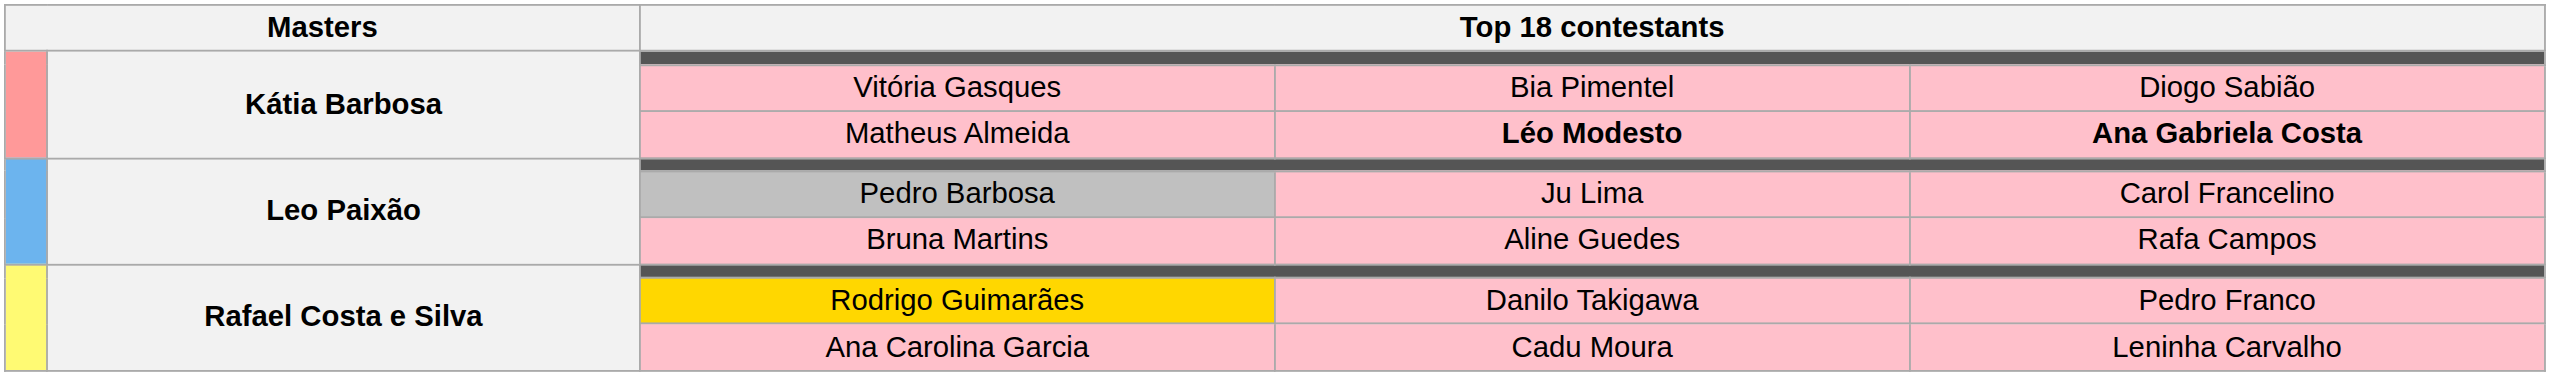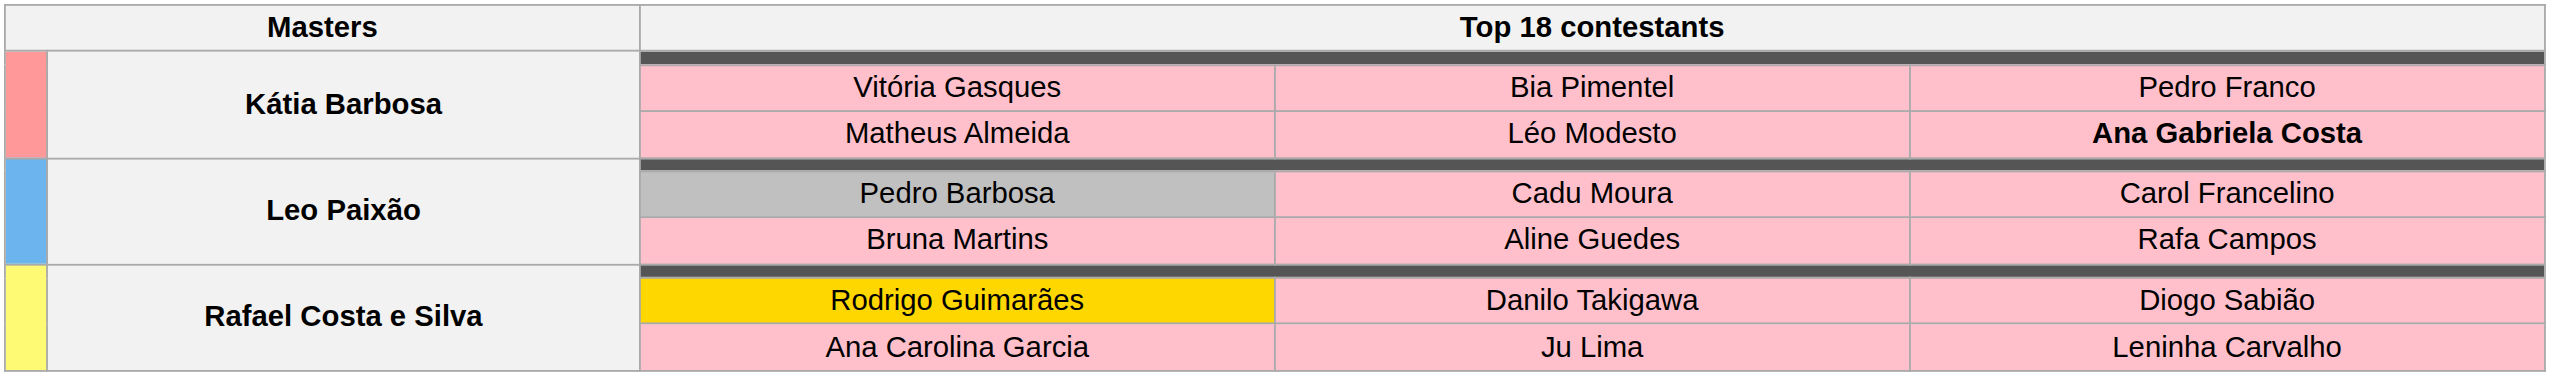 <table class="wikitable"  style="text-align:center; font-size:100%; width:70%;">
 <tr>
 <th scope="col" width="15%" colspan=2>Masters</th>
 <th scope="col" width="60%" colspan=6>Top 18 contestants</th>
 </tr>
 <tr>
 <td scope="col" width="01%" rowspan=3 bgcolor=FF9999></td>
 <th scope="col" width="14%" rowspan=3>Kátia Barbosa</th>
 <td colspan=3 bgcolor=555555></td>
 </tr>
 <tr>
 <td width="15%" bgcolor=FFC0CB>Vitória Gasques</td>
 <td width="15%" bgcolor=FFC0CB>Bia Pimentel</td>
-<td bgcolor=FFC0CB>Diogo Sabião</td>
+<td width="15%" bgcolor=FFC0CB>Pedro Franco</td>
 </tr>
 <tr>
 <td bgcolor=FFC0CB>Matheus Almeida</td>
-<td bgcolor=FFC0CB><strong>Léo Modesto</strong></td>
+<td bgcolor=FFC0CB>Léo Modesto</td>
 <td bgcolor=FFC0CB><strong>Ana Gabriela Costa</strong></td>
 </tr>
 <tr>
 <td rowspan=3 bgcolor=6CB4EE></td>
 <th rowspan=3>Leo Paixão</th>
 <td colspan=3 bgcolor=555555></td>
 </tr>
 <tr>
 <td bgcolor=C0C0C0>Pedro Barbosa</td>
-<td bgcolor=FFC0CB>Ju Lima</td>
+<td bgcolor=FFC0CB>Cadu Moura</td>
 <td bgcolor=FFC0CB>Carol Francelino</td>
 </tr>
 <tr>
 <td bgcolor=FFC0CB>Bruna Martins</td>
 <td bgcolor=FFC0CB>Aline Guedes</td>
 <td bgcolor=FFC0CB>Rafa Campos</td>
 </tr>
 <tr>
 <td rowspan=3 bgcolor=FFFA73></td>
 <th rowspan=3>Rafael Costa e Silva</th>
 <td colspan=3 bgcolor=555555></td>
 </tr>
 <tr>
 <td bgcolor=FFD700>Rodrigo Guimarães</td>
 <td bgcolor=FFC0CB>Danilo Takigawa</td>
-<td width="15%" bgcolor=FFC0CB>Pedro Franco</td>
+<td bgcolor=FFC0CB>Diogo Sabião</td>
 </tr>
 <tr>
 <td bgcolor=FFC0CB>Ana Carolina Garcia</td>
-<td bgcolor=FFC0CB>Cadu Moura</td>
+<td bgcolor=FFC0CB>Ju Lima</td>
 <td bgcolor=FFC0CB>Leninha Carvalho</td>
 </tr>
 </table>
